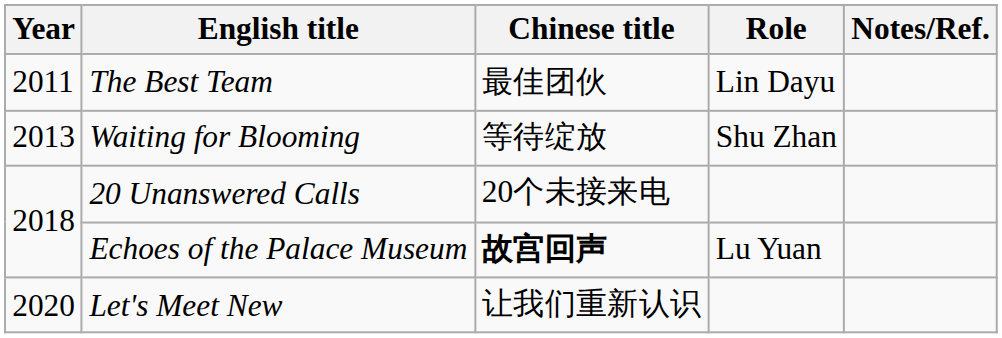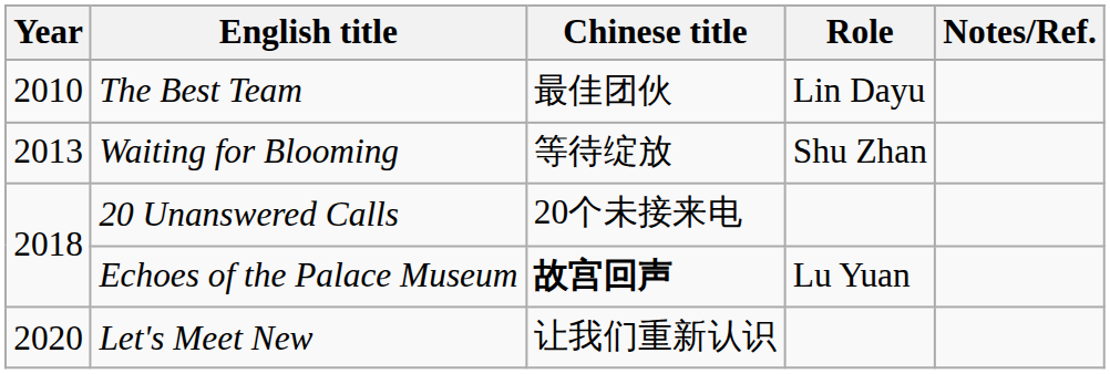 <table class="wikitable">
 <tr>
 <th>Year</th>
 <th>English title</th>
 <th>Chinese title</th>
 <th>Role</th>
 <th>Notes/Ref.</th>
 </tr>
 <tr>
-<td>2011</td>
+<td>2010</td>
 <td><em>The Best Team</em></td>
 <td>最佳团伙</td>
 <td>Lin Dayu</td>
 <td></td>
 </tr>
 <tr>
 <td>2013</td>
 <td><em>Waiting for Blooming</em></td>
 <td>等待绽放</td>
 <td>Shu Zhan</td>
 <td></td>
 </tr>
 <tr>
 <td rowspan=2>2018</td>
 <td><em>20 Unanswered Calls</em></td>
 <td>20个未接来电</td>
 <td></td>
 <td></td>
 </tr>
 <tr>
 <td><em>Echoes of the Palace Museum</em></td>
 <td><strong>故宫回声</strong></td>
 <td>Lu Yuan</td>
 <td></td>
 </tr>
 <tr>
 <td>2020</td>
 <td><em>Let's Meet New</em></td>
 <td>让我们重新认识</td>
 <td></td>
 <td></td>
 </tr>
 </table>
